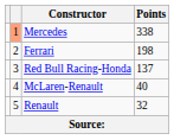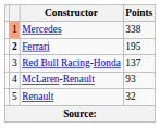 <table class="wikitable" style="font-size: 85%;">
 <tr>
 <th></th>
 <th></th>
 <th>Constructor</th>
 <th>Points</th>
 </tr>
 <tr>
 <td align="left"></td>
 <td align="center" style="background: lightsalmon;">1</td>
 <td> <a href='#'>Mercedes</a></td>
 <td>338</td>
 </tr>
 <tr>
 <td align="left"></td>
-<td align="center">2</td>
+<td align="center"><strong>2</strong></td>
 <td> <a href='#'>Ferrari</a></td>
-<td>198</td>
+<td>195</td>
 </tr>
 <tr>
 <td align="left"></td>
 <td align="center">3</td>
 <td> <a href='#'>Red Bull Racing</a>-<a href='#'>Honda</a></td>
 <td>137</td>
 </tr>
 <tr>
 <td align="left"></td>
 <td align="center">4</td>
 <td> <a href='#'>McLaren</a>-<a href='#'>Renault</a></td>
-<td>40</td>
+<td>93</td>
 </tr>
 <tr>
 <td align="left"></td>
 <td align="center">5</td>
 <td> <a href='#'>Renault</a></td>
 <td>32</td>
 </tr>
 <tr>
 <th colspan=4>Source:</th>
 </tr>
 </table>
